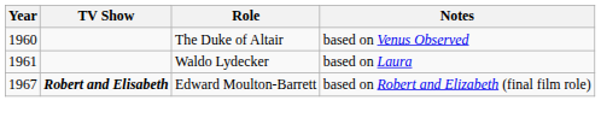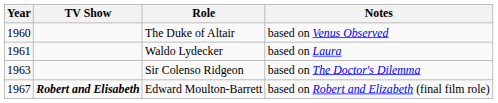 <table class="wikitable">
 <tr>
 <th>Year</th>
 <th>TV Show</th>
 <th>Role</th>
 <th>Notes</th>
 </tr>
 <tr>
 <td>1960</td>
 <td><em></em></td>
 <td>The Duke of Altair</td>
 <td>based on <em><a href='#'>Venus Observed</a></em></td>
 </tr>
 <tr>
 <td>1961</td>
 <td><em></em></td>
 <td>Waldo Lydecker</td>
 <td>based on <em><a href='#'>Laura</a></em></td>
 </tr>
 <tr>
+<td>1963</td>
+<td><em></em></td>
+<td>Sir Colenso Ridgeon</td>
+<td>based on <em><a href='#'>The Doctor's Dilemma</a></em></td>
+</tr>
+<tr>
 <td>1967</td>
 <td><strong><em>Robert and Elisabeth</em></strong></td>
 <td>Edward Moulton-Barrett</td>
 <td>based on <em><a href='#'>Robert and Elizabeth</a></em> (final film role)</td>
 </tr>
 </table>
